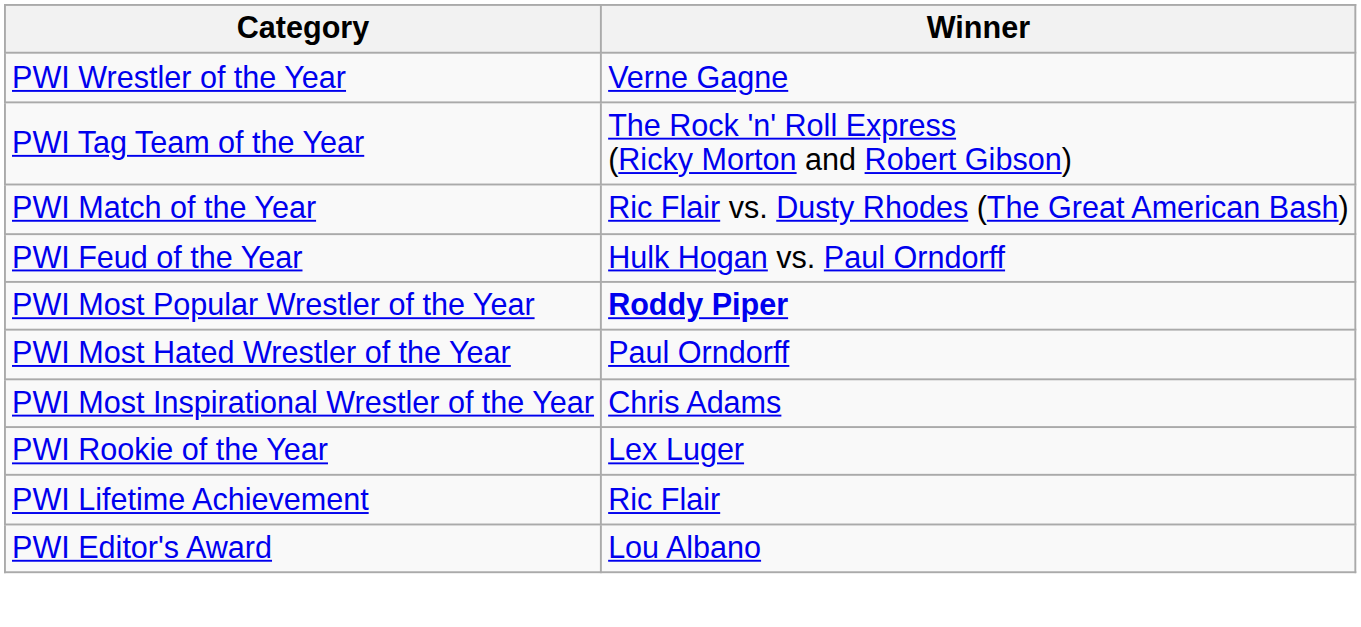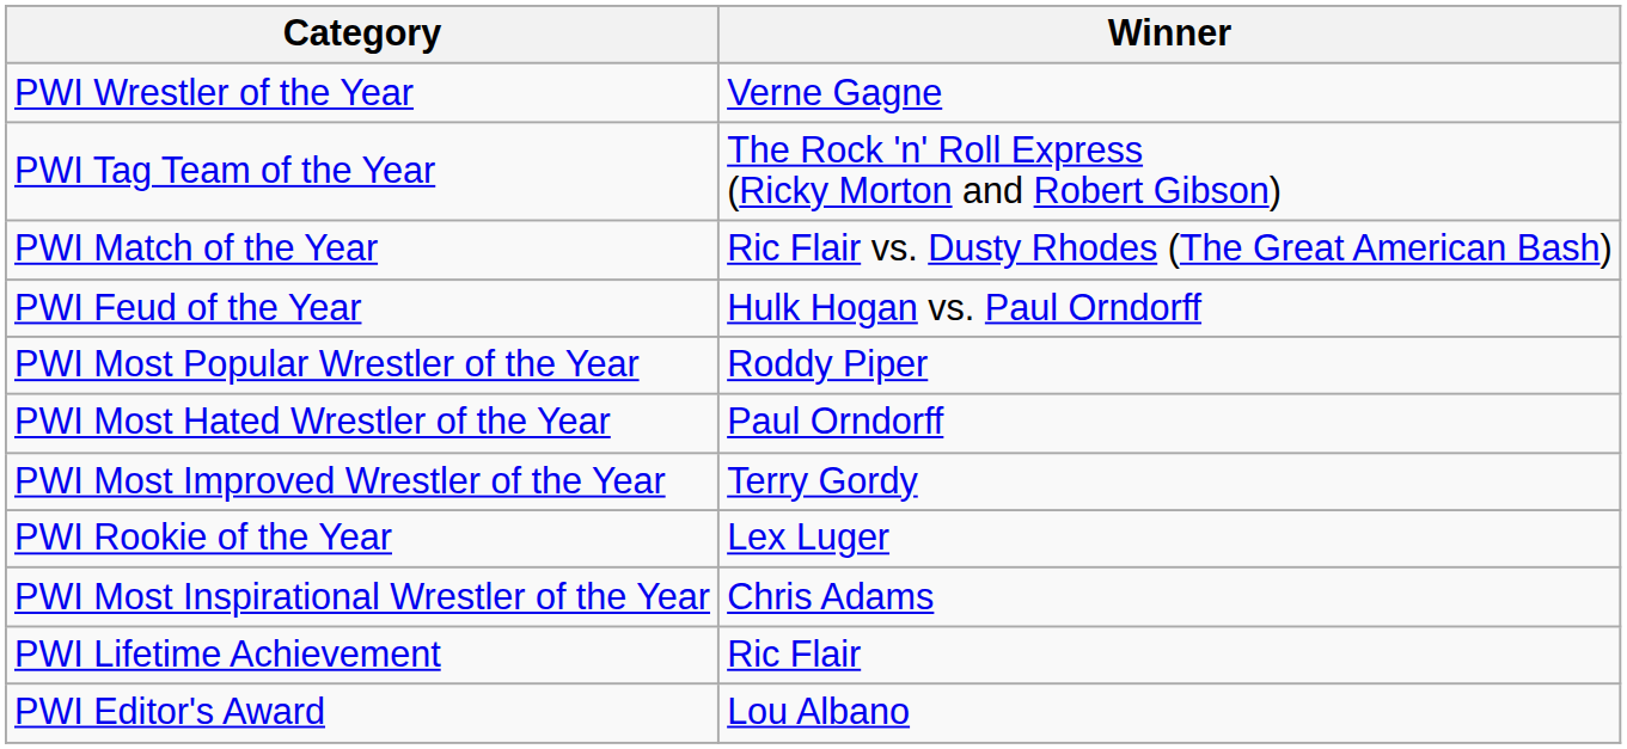 <table class="wikitable">
 <tr>
 <th>Category</th>
 <th>Winner</th>
 </tr>
 <tr>
 <td><a href='#'>PWI Wrestler of the Year</a></td>
 <td><a href='#'>Verne Gagne</a></td>
 </tr>
 <tr>
 <td><a href='#'>PWI Tag Team of the Year</a></td>
 <td><a href='#'>The Rock 'n' Roll Express</a><br>(<a href='#'>Ricky Morton</a> and <a href='#'>Robert Gibson</a>)</td>
 </tr>
 <tr>
 <td><a href='#'>PWI Match of the Year</a></td>
 <td><a href='#'>Ric Flair</a> vs. <a href='#'>Dusty Rhodes</a> (<a href='#'>The Great American Bash</a>)</td>
 </tr>
 <tr>
 <td><a href='#'>PWI Feud of the Year</a></td>
 <td><a href='#'>Hulk Hogan</a> vs. <a href='#'>Paul Orndorff</a></td>
 </tr>
 <tr>
 <td><a href='#'>PWI Most Popular Wrestler of the Year</a></td>
-<td><strong><a href='#'>Roddy Piper</a></strong></td>
+<td><a href='#'>Roddy Piper</a></td>
 </tr>
 <tr>
 <td><a href='#'>PWI Most Hated Wrestler of the Year</a></td>
 <td><a href='#'>Paul Orndorff</a></td>
 </tr>
 <tr>
-<td><a href='#'>PWI Most Inspirational Wrestler of the Year</a></td>
-<td><a href='#'>Chris Adams</a></td>
+<td><a href='#'>PWI Most Improved Wrestler of the Year</a></td>
+<td><a href='#'>Terry Gordy</a></td>
 </tr>
 <tr>
 <td><a href='#'>PWI Rookie of the Year</a></td>
 <td><a href='#'>Lex Luger</a></td>
+</tr>
+<tr>
+<td><a href='#'>PWI Most Inspirational Wrestler of the Year</a></td>
+<td><a href='#'>Chris Adams</a></td>
 </tr>
 <tr>
 <td><a href='#'>PWI Lifetime Achievement</a></td>
 <td><a href='#'>Ric Flair</a></td>
 </tr>
 <tr>
 <td><a href='#'>PWI Editor's Award</a></td>
 <td><a href='#'>Lou Albano</a></td>
 </tr>
 </table>
